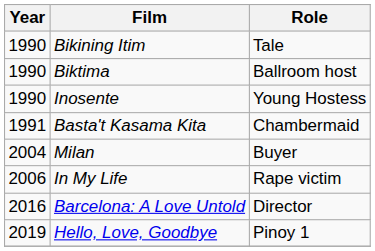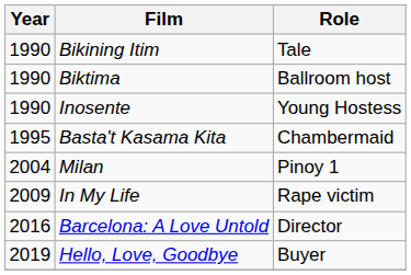 <table class="wikitable">
 <tr>
 <th>Year</th>
 <th>Film</th>
 <th>Role</th>
 </tr>
 <tr>
 <td>1990</td>
 <td><em>Bikining Itim</em></td>
 <td>Tale</td>
 </tr>
 <tr>
 <td>1990</td>
 <td><em>Biktima</em></td>
 <td>Ballroom host</td>
 </tr>
 <tr>
 <td>1990</td>
 <td><em>Inosente</em></td>
 <td>Young Hostess</td>
 </tr>
 <tr>
-<td>1991</td>
+<td>1995</td>
 <td><em>Basta't Kasama Kita</em></td>
 <td>Chambermaid</td>
 </tr>
 <tr>
 <td>2004</td>
 <td><em>Milan</em></td>
-<td>Buyer</td>
+<td>Pinoy 1</td>
 </tr>
 <tr>
-<td>2006</td>
+<td>2009</td>
 <td><em>In My Life</em></td>
 <td>Rape victim</td>
 </tr>
 <tr>
 <td>2016</td>
 <td><em><a href='#'>Barcelona: A Love Untold</a></em></td>
 <td>Director</td>
 </tr>
 <tr>
 <td>2019</td>
 <td><em><a href='#'>Hello, Love, Goodbye</a></em></td>
-<td>Pinoy 1</td>
+<td>Buyer</td>
 </tr>
 <tr>
 </tr>
 </table>
